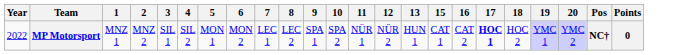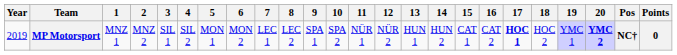 <table class="wikitable" style="text-align:center; font-size:85%">
 <tr>
 <th>Year</th>
 <th>Team</th>
 <th>1</th>
 <th>2</th>
 <th>3</th>
 <th>4</th>
 <th>5</th>
 <th>6</th>
 <th>7</th>
 <th>8</th>
 <th>9</th>
 <th>10</th>
 <th>11</th>
 <th>12</th>
 <th>13</th>
+<th>14</th>
 <th>15</th>
 <th>16</th>
 <th>17</th>
 <th>18</th>
 <th>19</th>
 <th>20</th>
 <th>Pos</th>
 <th>Points</th>
 </tr>
 <tr>
-<td><a href='#'>2022</a></td>
+<td><a href='#'>2019</a></td>
 <th nowrap><a href='#'>MP Motorsport</a></th>
 <td style="background:#;"><a href='#'>MNZ<br>1</a><br></td>
 <td style="background:#;"><a href='#'>MNZ<br>2</a><br></td>
 <td style="background:#"><a href='#'>SIL<br>1</a><br></td>
 <td style="background:#;"><a href='#'>SIL<br>2</a><br></td>
 <td style="background:#"><a href='#'>MON<br>1</a><br></td>
 <td style="background:#;"><a href='#'>MON<br>2</a><br></td>
 <td style="background:#;"><a href='#'>LEC<br>1</a><br></td>
 <td style="background:#;"><a href='#'>LEC<br>2</a><br></td>
 <td style="background:#;"><a href='#'>SPA<br>1</a><br></td>
 <td style="background:#;"><a href='#'>SPA<br>2</a><br></td>
 <td style="background:#;"><a href='#'>NÜR<br>1</a><br></td>
 <td style="background:#;"><a href='#'>NÜR<br>2</a><br></td>
 <td style="background:#;"><a href='#'>HUN<br>1</a><br></td>
+<td style="background:#;"><a href='#'>HUN<br>2</a><br></td>
 <td style="background:#;"><a href='#'>CAT<br>1</a><br></td>
 <td style="background:#;"><a href='#'>CAT<br>2</a><br></td>
 <td style="background:#;"><strong><a href='#'>HOC<br>1</a><br></strong></td>
 <td style="background:#;"><a href='#'>HOC<br>2</a><br></td>
 <td style="background:#cfcfff;"><a href='#'>YMC<br>1</a><br></td>
-<td style="background:#cfcfff;"><a href='#'>YMC<br>2</a><br></td>
+<td style="background:#cfcfff;"><strong><a href='#'>YMC<br>2</a><br></strong></td>
 <th>NC†</th>
 <th>0</th>
 </tr>
 </table>
